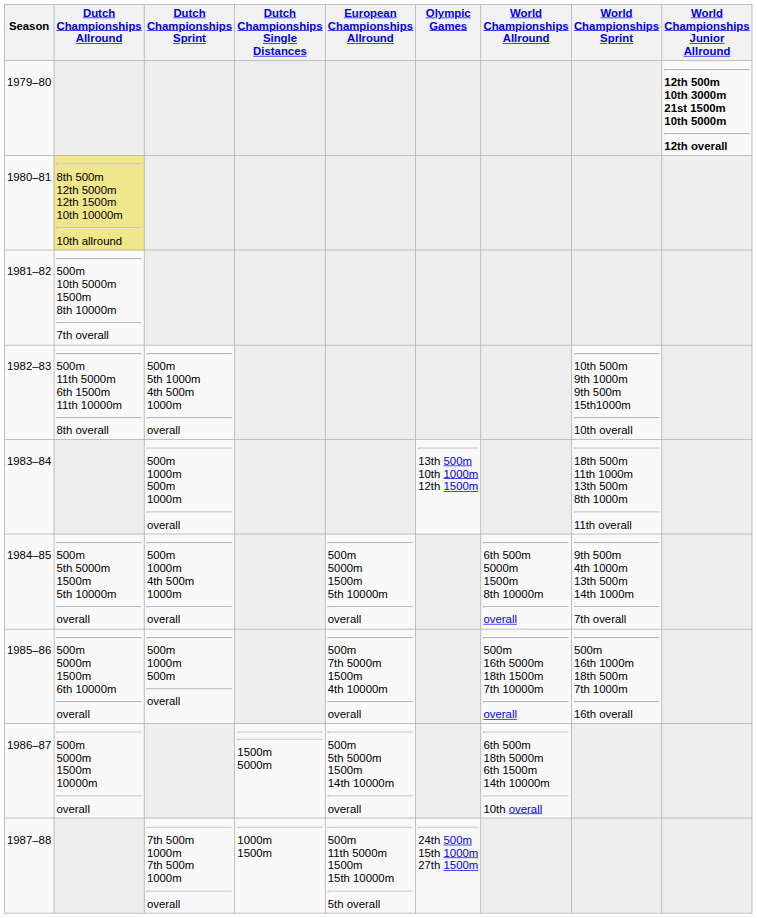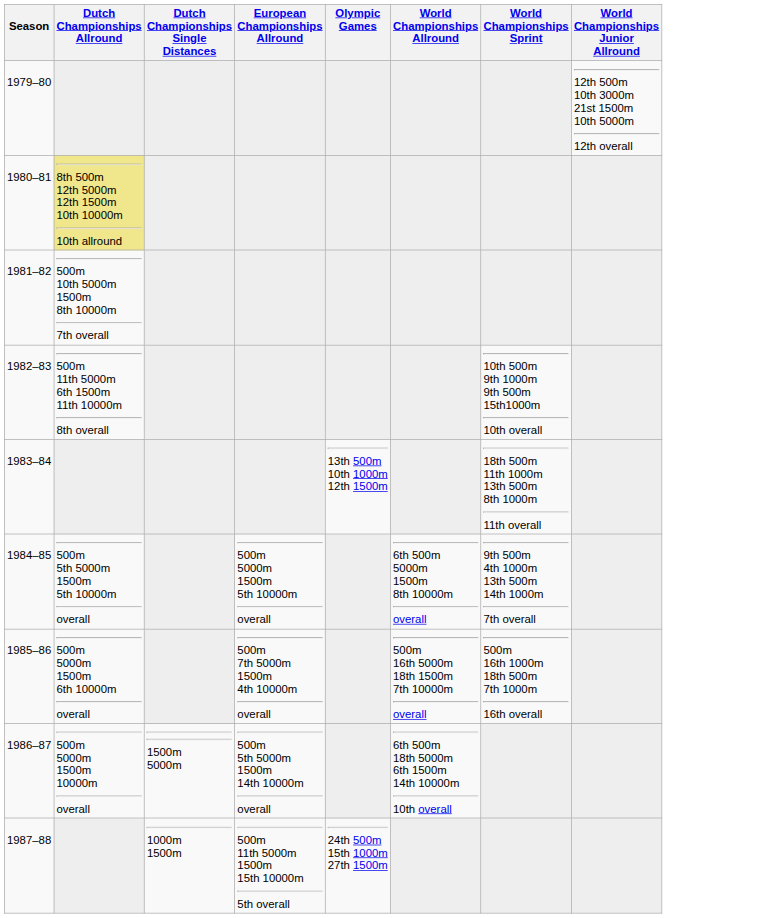 <table class="wikitable">
 <tr style="vertical-align: top;">
 <th><br> Season</th>
 <th><a href='#'>Dutch <br> Championships <br> Allround</a></th>
-<th><a href='#'>Dutch <br> Championships <br> Sprint</a></th>
 <th><a href='#'>Dutch <br> Championships <br> Single <br> Distances</a></th>
 <th><a href='#'>European <br> Championships <br> Allround</a></th>
 <th><a href='#'>Olympic <br> Games</a></th>
 <th><a href='#'>World <br> Championships <br> Allround</a></th>
 <th><a href='#'>World <br> Championships <br> Sprint</a></th>
 <th><a href='#'>World <br> Championships <br> Junior <br> Allround</a></th>
 </tr>
 <tr style="vertical-align: top;">
 <td><br> 1979–80</td>
 <td bgcolor=#EEEEEE></td>
 <td bgcolor=#EEEEEE></td>
 <td bgcolor=#EEEEEE></td>
 <td bgcolor=#EEEEEE></td>
 <td bgcolor=#EEEEEE></td>
 <td bgcolor=#EEEEEE></td>
-<td bgcolor=#EEEEEE></td>
-<td><strong> <hr> 12th 500m <br> 10th 3000m <br> 21st 1500m <br> 10th 5000m <hr> 12th overall</strong></td>
+<td> <hr> 12th 500m <br> 10th 3000m <br> 21st 1500m <br> 10th 5000m <hr> 12th overall</td>
 </tr>
 <tr style="vertical-align: top;">
 <td><br> 1980–81</td>
 <td style="background: khaki;"> <hr> 8th 500m <br> 12th 5000m <br> 12th 1500m <br> 10th 10000m <hr> 10th allround</td>
-<td bgcolor=#EEEEEE></td>
 <td bgcolor=#EEEEEE></td>
 <td bgcolor=#EEEEEE></td>
 <td bgcolor=#EEEEEE></td>
 <td bgcolor=#EEEEEE></td>
 <td bgcolor=#EEEEEE></td>
 <td bgcolor=#EEEEEE></td>
 </tr>
 <tr style="vertical-align: top;">
 <td><br> 1981–82</td>
 <td> <hr>  500m <br> 10th 5000m <br>  1500m <br> 8th 10000m <hr> 7th overall</td>
 <td bgcolor=#EEEEEE></td>
 <td bgcolor=#EEEEEE></td>
 <td bgcolor=#EEEEEE></td>
 <td bgcolor=#EEEEEE></td>
 <td bgcolor=#EEEEEE></td>
 <td bgcolor=#EEEEEE></td>
-<td bgcolor=#EEEEEE></td>
 </tr>
 <tr style="vertical-align: top;">
 <td><br> 1982–83</td>
 <td> <hr>  500m <br> 11th 5000m <br> 6th 1500m <br> 11th 10000m <hr> 8th overall</td>
-<td> <hr>  500m <br> 5th 1000m <br> 4th 500m <br>  1000m <hr>  overall</td>
 <td bgcolor=#EEEEEE></td>
 <td bgcolor=#EEEEEE></td>
 <td bgcolor=#EEEEEE></td>
 <td bgcolor=#EEEEEE></td>
 <td> <hr> 10th 500m <br> 9th 1000m <br> 9th 500m <br> 15th1000m <hr> 10th overall</td>
 <td bgcolor=#EEEEEE></td>
 </tr>
 <tr style="vertical-align: top;">
 <td><br> 1983–84</td>
 <td bgcolor=#EEEEEE></td>
-<td> <hr>  500m <br>  1000m <br>  500m <br>  1000m <hr>  overall</td>
 <td bgcolor=#EEEEEE></td>
 <td bgcolor=#EEEEEE></td>
 <td> <hr> 13th <a href='#'>500m</a> <br> 10th <a href='#'>1000m</a> <br> 12th <a href='#'>1500m</a></td>
 <td bgcolor=#EEEEEE></td>
 <td> <hr> 18th 500m <br> 11th 1000m <br> 13th 500m <br> 8th 1000m <hr> 11th overall</td>
 <td bgcolor=#EEEEEE></td>
 </tr>
 <tr style="vertical-align: top;">
 <td><br> 1984–85</td>
 <td> <hr>  500m <br> 5th 5000m <br>  1500m <br> 5th 10000m <hr>  overall</td>
-<td> <hr>  500m <br>  1000m <br> 4th 500m <br>  1000m <hr>  overall</td>
 <td bgcolor=#EEEEEE></td>
 <td> <hr>  500m <br>  5000m <br>  1500m <br> 5th 10000m <hr>  overall</td>
 <td bgcolor=#EEEEEE></td>
 <td> <hr> 6th 500m <br>  5000m <br>  1500m <br> 8th 10000m <hr>  <a href='#'>overall</a></td>
 <td> <hr> 9th 500m <br> 4th 1000m <br> 13th 500m <br> 14th 1000m <hr> 7th overall</td>
 <td bgcolor=#EEEEEE></td>
 </tr>
 <tr style="vertical-align: top;">
 <td><br> 1985–86</td>
 <td> <hr>  500m <br>  5000m <br>  1500m <br> 6th 10000m <hr>  overall</td>
-<td> <hr>  500m <br>  1000m <br>  500m <hr>  overall</td>
 <td bgcolor=#EEEEEE></td>
 <td> <hr>  500m <br> 7th 5000m <br>  1500m <br> 4th 10000m <hr>  overall</td>
 <td bgcolor=#EEEEEE></td>
 <td> <hr>  500m <br> 16th 5000m <br> 18th 1500m <br> 7th 10000m <hr>  <a href='#'>overall</a></td>
 <td> <hr>  500m <br> 16th 1000m <br> 18th 500m <br> 7th 1000m <hr> 16th overall</td>
 <td bgcolor=#EEEEEE></td>
 </tr>
 <tr style="vertical-align: top;">
 <td><br> 1986–87</td>
 <td> <hr>  500m <br>  5000m <br>  1500m <br>  10000m <hr>  overall</td>
-<td bgcolor=#EEEEEE></td>
 <td> <hr>  <hr>  1500m <br>  5000m</td>
 <td> <hr>  500m <br> 5th 5000m <br>  1500m <br> 14th 10000m <hr>  overall</td>
 <td bgcolor=#EEEEEE></td>
 <td> <hr> 6th 500m <br> 18th 5000m <br> 6th 1500m <br> 14th 10000m <hr> 10th <a href='#'>overall</a></td>
 <td bgcolor=#EEEEEE></td>
 <td bgcolor=#EEEEEE></td>
 </tr>
 <tr style="vertical-align: top;">
 <td><br> 1987–88</td>
 <td bgcolor=#EEEEEE></td>
-<td> <hr> 7th 500m <br>  1000m <br> 7th 500m <br>  1000m <hr>  overall</td>
 <td> <hr>  1000m <br>  1500m</td>
 <td> <hr>  500m <br> 11th 5000m <br>  1500m <br> 15th 10000m <hr> 5th overall</td>
 <td> <hr> 24th <a href='#'>500m</a> <br> 15th <a href='#'>1000m</a> <br> 27th <a href='#'>1500m</a></td>
 <td bgcolor=#EEEEEE></td>
 <td bgcolor=#EEEEEE></td>
 <td bgcolor=#EEEEEE></td>
 </tr>
 </table>
